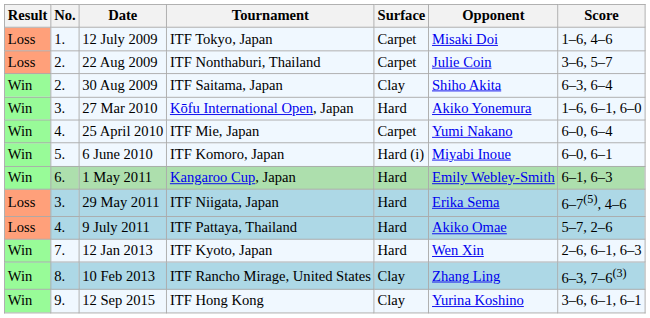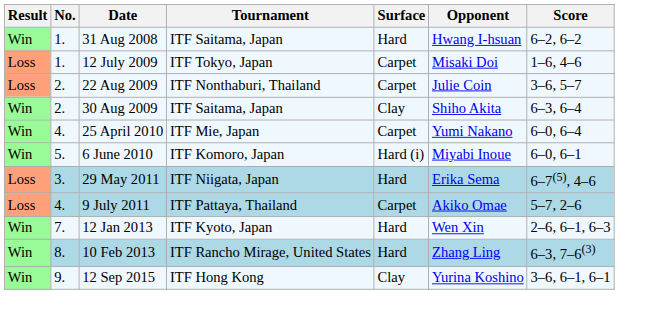 <table class="sortable wikitable">
 <tr>
 <th>Result</th>
 <th>No.</th>
 <th>Date</th>
 <th>Tournament</th>
 <th>Surface</th>
 <th>Opponent</th>
 <th class="unsortable">Score</th>
+</tr>
+<tr style="background:#f0f8ff;">
+<td bgcolor="98FB98">Win</td>
+<td>1.</td>
+<td>31 Aug 2008</td>
+<td>ITF Saitama, Japan</td>
+<td>Hard</td>
+<td> <a href='#'>Hwang I-hsuan</a></td>
+<td>6–2, 6–2</td>
 </tr>
 <tr style="background:#f0f8ff;">
 <td bgcolor="FFA07A">Loss</td>
 <td>1.</td>
 <td>12 July 2009</td>
 <td>ITF Tokyo, Japan</td>
 <td>Carpet</td>
 <td> <a href='#'>Misaki Doi</a></td>
 <td>1–6, 4–6</td>
 </tr>
 <tr style="background:#f0f8ff;">
 <td bgcolor="FFA07A">Loss</td>
 <td>2.</td>
 <td>22 Aug 2009</td>
 <td>ITF Nonthaburi, Thailand</td>
 <td>Carpet</td>
 <td> <a href='#'>Julie Coin</a></td>
 <td>3–6, 5–7</td>
 </tr>
 <tr style="background:#f0f8ff;">
 <td bgcolor="98FB98">Win</td>
 <td>2.</td>
 <td>30 Aug 2009</td>
 <td>ITF Saitama, Japan</td>
 <td>Clay</td>
 <td> <a href='#'>Shiho Akita</a></td>
 <td>6–3, 6–4</td>
 </tr>
 <tr style="background:#f0f8ff;">
 <td bgcolor="98FB98">Win</td>
-<td>3.</td>
-<td>27 Mar 2010</td>
-<td><a href='#'>Kōfu International Open</a>, Japan</td>
-<td>Hard</td>
-<td> <a href='#'>Akiko Yonemura</a></td>
-<td>1–6, 6–1, 6–0</td>
-</tr>
-<tr style="background:#f0f8ff;">
-<td bgcolor="98FB98">Win</td>
 <td>4.</td>
 <td>25 April 2010</td>
 <td>ITF Mie, Japan</td>
 <td>Carpet</td>
 <td> <a href='#'>Yumi Nakano</a></td>
 <td>6–0, 6–4</td>
 </tr>
 <tr style="background:#f0f8ff;">
 <td bgcolor="98FB98">Win</td>
 <td>5.</td>
 <td>6 June 2010</td>
 <td>ITF Komoro, Japan</td>
 <td>Hard (i)</td>
 <td> <a href='#'>Miyabi Inoue</a></td>
 <td>6–0, 6–1</td>
 </tr>
-<tr style="background:#addfad;">
-<td bgcolor="98FB98">Win</td>
-<td>6.</td>
-<td>1 May 2011</td>
-<td><a href='#'>Kangaroo Cup</a>, Japan</td>
-<td>Hard</td>
-<td> <a href='#'>Emily Webley-Smith</a></td>
-<td>6–1, 6–3</td>
-</tr>
 <tr style="background:lightblue;">
 <td bgcolor="FFA07A">Loss</td>
 <td>3.</td>
 <td>29 May 2011</td>
 <td>ITF Niigata, Japan</td>
 <td>Hard</td>
 <td> <a href='#'>Erika Sema</a></td>
 <td>6–7<sup>(5)</sup>, 4–6</td>
 </tr>
 <tr style="background:lightblue;">
 <td bgcolor="FFA07A">Loss</td>
 <td>4.</td>
 <td>9 July 2011</td>
 <td>ITF Pattaya, Thailand</td>
-<td>Hard</td>
+<td>Carpet</td>
 <td> <a href='#'>Akiko Omae</a></td>
 <td>5–7, 2–6</td>
 </tr>
 <tr style="background:#f0f8ff;">
 <td bgcolor="98FB98">Win</td>
 <td>7.</td>
 <td>12 Jan 2013</td>
 <td>ITF Kyoto, Japan</td>
 <td>Hard</td>
 <td> <a href='#'>Wen Xin</a></td>
 <td>2–6, 6–1, 6–3</td>
 </tr>
 <tr style="background:lightblue;">
 <td bgcolor="98FB98">Win</td>
 <td>8.</td>
 <td>10 Feb 2013</td>
 <td>ITF Rancho Mirage, United States</td>
-<td>Clay</td>
+<td>Hard</td>
 <td> <a href='#'>Zhang Ling</a></td>
 <td>6–3, 7–6<sup>(3)</sup></td>
 </tr>
 <tr style="background:#f0f8ff;">
 <td bgcolor="98FB98">Win</td>
 <td>9.</td>
 <td>12 Sep 2015</td>
 <td>ITF Hong Kong</td>
 <td>Clay</td>
 <td> <a href='#'>Yurina Koshino</a></td>
 <td>3–6, 6–1, 6–1</td>
 </tr>
 </table>
